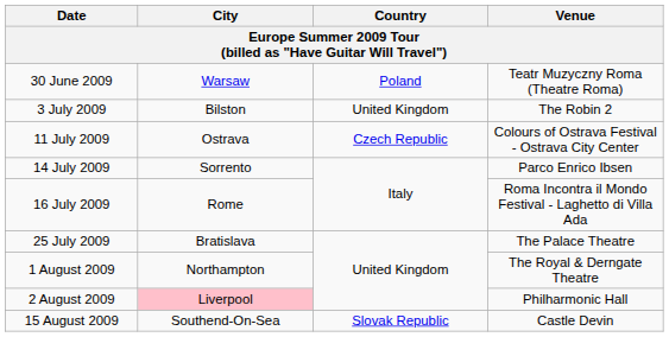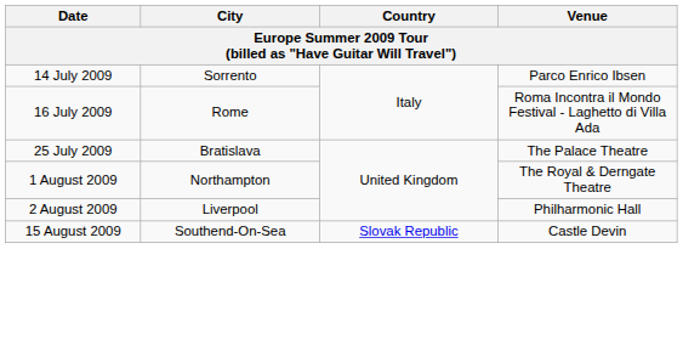 <table class="wikitable" style="text-align:center;">
 <tr>
 <th style="width:150px;">Date</th>
 <th style="width:200px;">City</th>
 <th style="width:200px;">Country</th>
 <th style="width:200px;">Venue</th>
 </tr>
 <tr>
 <th colspan="4">Europe Summer 2009 Tour<br>(billed as "Have Guitar Will Travel")</th>
-</tr>
-<tr>
-<td>30 June 2009</td>
-<td><a href='#'>Warsaw</a></td>
-<td><a href='#'>Poland</a></td>
-<td>Teatr Muzyczny Roma<br>(Theatre Roma)</td>
-</tr>
-<tr>
-<td>3 July 2009</td>
-<td>Bilston</td>
-<td>United Kingdom</td>
-<td>The Robin 2</td>
-</tr>
-<tr>
-<td>11 July 2009</td>
-<td>Ostrava</td>
-<td><a href='#'>Czech Republic</a></td>
-<td>Colours of Ostrava Festival - Ostrava City Center</td>
 </tr>
 <tr>
 <td>14 July 2009</td>
 <td>Sorrento</td>
 <td rowspan="2">Italy</td>
 <td>Parco Enrico Ibsen</td>
 </tr>
 <tr>
 <td>16 July 2009</td>
 <td>Rome</td>
 <td>Roma Incontra il Mondo Festival - Laghetto di Villa Ada</td>
 </tr>
 <tr>
 <td>25 July 2009</td>
 <td>Bratislava</td>
 <td rowspan="3">United Kingdom</td>
 <td>The Palace Theatre</td>
 </tr>
 <tr>
 <td>1 August 2009</td>
 <td>Northampton</td>
 <td>The Royal & Derngate Theatre</td>
 </tr>
 <tr>
 <td>2 August 2009</td>
-<td style="background: pink;">Liverpool</td>
+<td>Liverpool</td>
 <td>Philharmonic Hall</td>
 </tr>
 <tr>
 <td>15 August 2009</td>
 <td>Southend-On-Sea</td>
 <td><a href='#'>Slovak Republic</a></td>
 <td>Castle Devin</td>
 </tr>
 </table>
